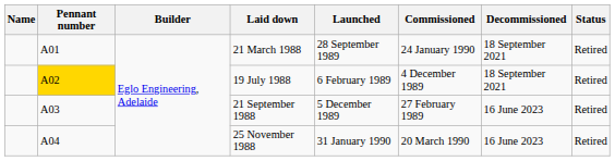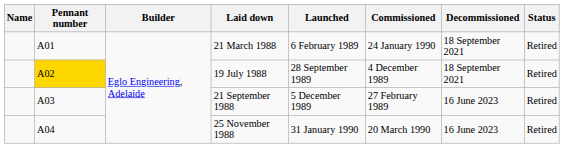 <table class="wikitable">
 <tr style="background:#efefef;">
 <th>Name</th>
 <th>Pennant number</th>
 <th>Builder</th>
 <th>Laid down</th>
 <th>Launched</th>
 <th>Commissioned</th>
 <th>Decommissioned</th>
 <th>Status</th>
 </tr>
 <tr>
 <td></td>
 <td>A01</td>
 <td rowspan=4><a href='#'>Eglo Engineering</a>, <a href='#'>Adelaide</a></td>
 <td>21 March 1988</td>
-<td>28 September 1989</td>
+<td>6 February 1989</td>
 <td>24 January 1990</td>
 <td>18 September 2021</td>
 <td>Retired</td>
 </tr>
 <tr>
 <td></td>
 <td style="background: gold;">A02</td>
 <td>19 July 1988</td>
-<td>6 February 1989</td>
+<td>28 September 1989</td>
 <td>4 December 1989</td>
 <td>18 September 2021</td>
 <td>Retired</td>
 </tr>
 <tr>
 <td></td>
 <td>A03</td>
 <td>21 September 1988</td>
 <td>5 December 1989</td>
 <td>27 February 1989</td>
 <td>16 June 2023</td>
 <td>Retired</td>
 </tr>
 <tr>
 <td></td>
 <td>A04</td>
 <td>25 November 1988</td>
 <td>31 January 1990</td>
 <td>20 March 1990</td>
 <td>16 June 2023</td>
 <td>Retired</td>
 </tr>
 </table>
